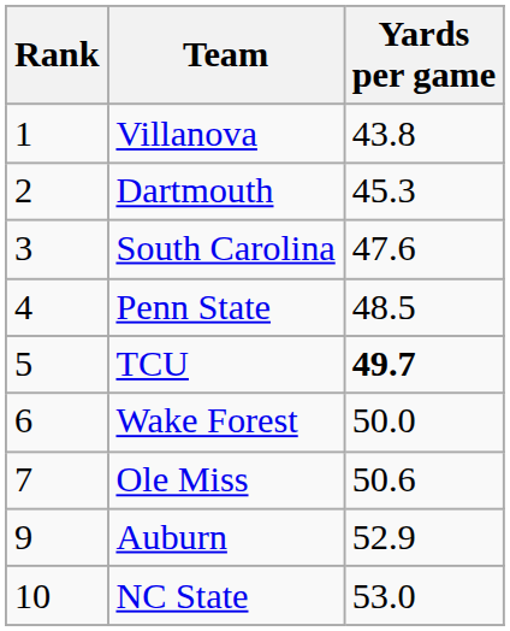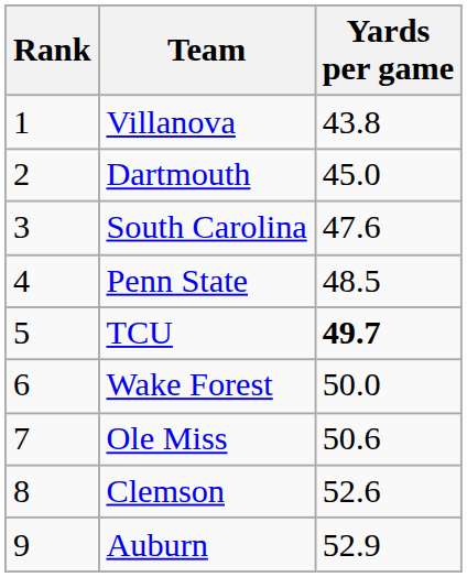 <table class="wikitable sortable">
 <tr>
 <th>Rank</th>
 <th>Team</th>
 <th>Yards<br>per game</th>
 </tr>
 <tr>
 <td>1</td>
 <td><a href='#'>Villanova</a></td>
 <td>43.8</td>
 </tr>
 <tr>
 <td>2</td>
 <td><a href='#'>Dartmouth</a></td>
-<td>45.3</td>
+<td>45.0</td>
 </tr>
 <tr>
 <td>3</td>
 <td><a href='#'>South Carolina</a></td>
 <td>47.6</td>
 </tr>
 <tr>
 <td>4</td>
 <td><a href='#'>Penn State</a></td>
 <td>48.5</td>
 </tr>
 <tr>
 <td>5</td>
 <td><a href='#'>TCU</a></td>
 <td><strong>49.7</strong></td>
 </tr>
 <tr>
 <td>6</td>
 <td><a href='#'>Wake Forest</a></td>
 <td>50.0</td>
 </tr>
 <tr>
 <td>7</td>
 <td><a href='#'>Ole Miss</a></td>
 <td>50.6</td>
 </tr>
 <tr>
+<td>8</td>
+<td><a href='#'>Clemson</a></td>
+<td>52.6</td>
+</tr>
+<tr>
 <td>9</td>
 <td><a href='#'>Auburn</a></td>
 <td>52.9</td>
 </tr>
-<tr>
-<td>10</td>
-<td><a href='#'>NC State</a></td>
-<td>53.0</td>
-</tr>
 </table>
